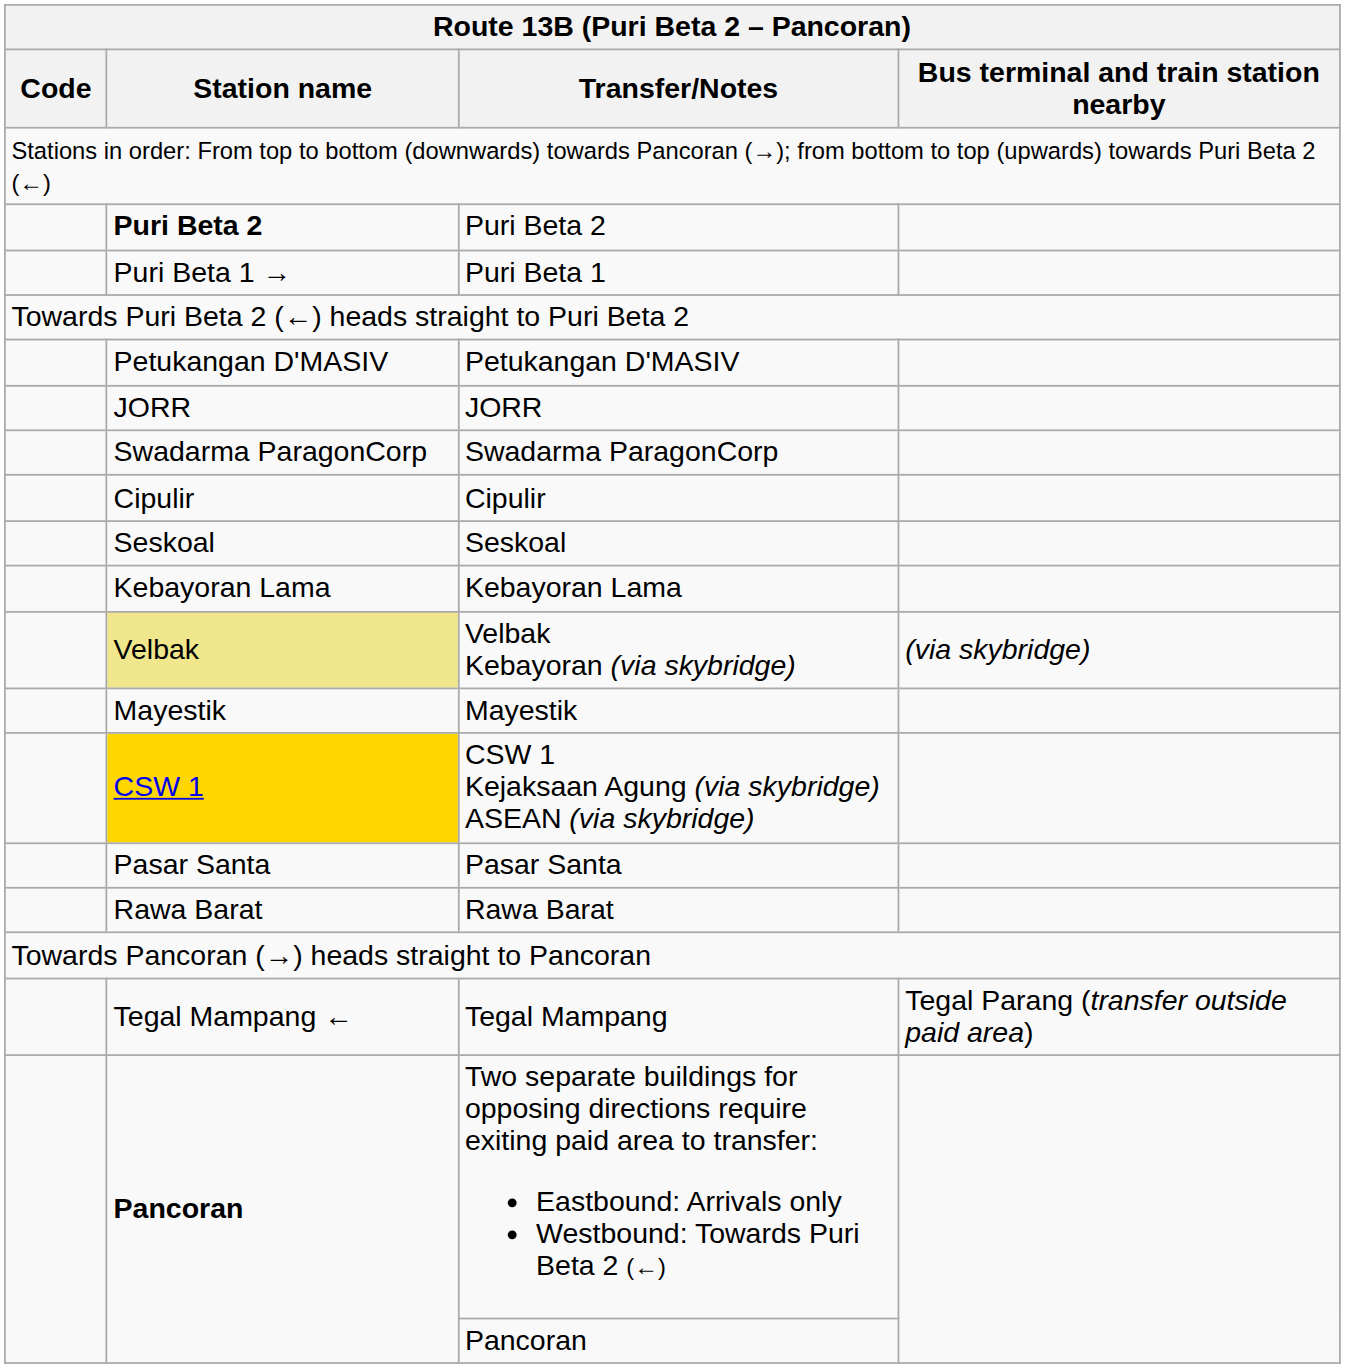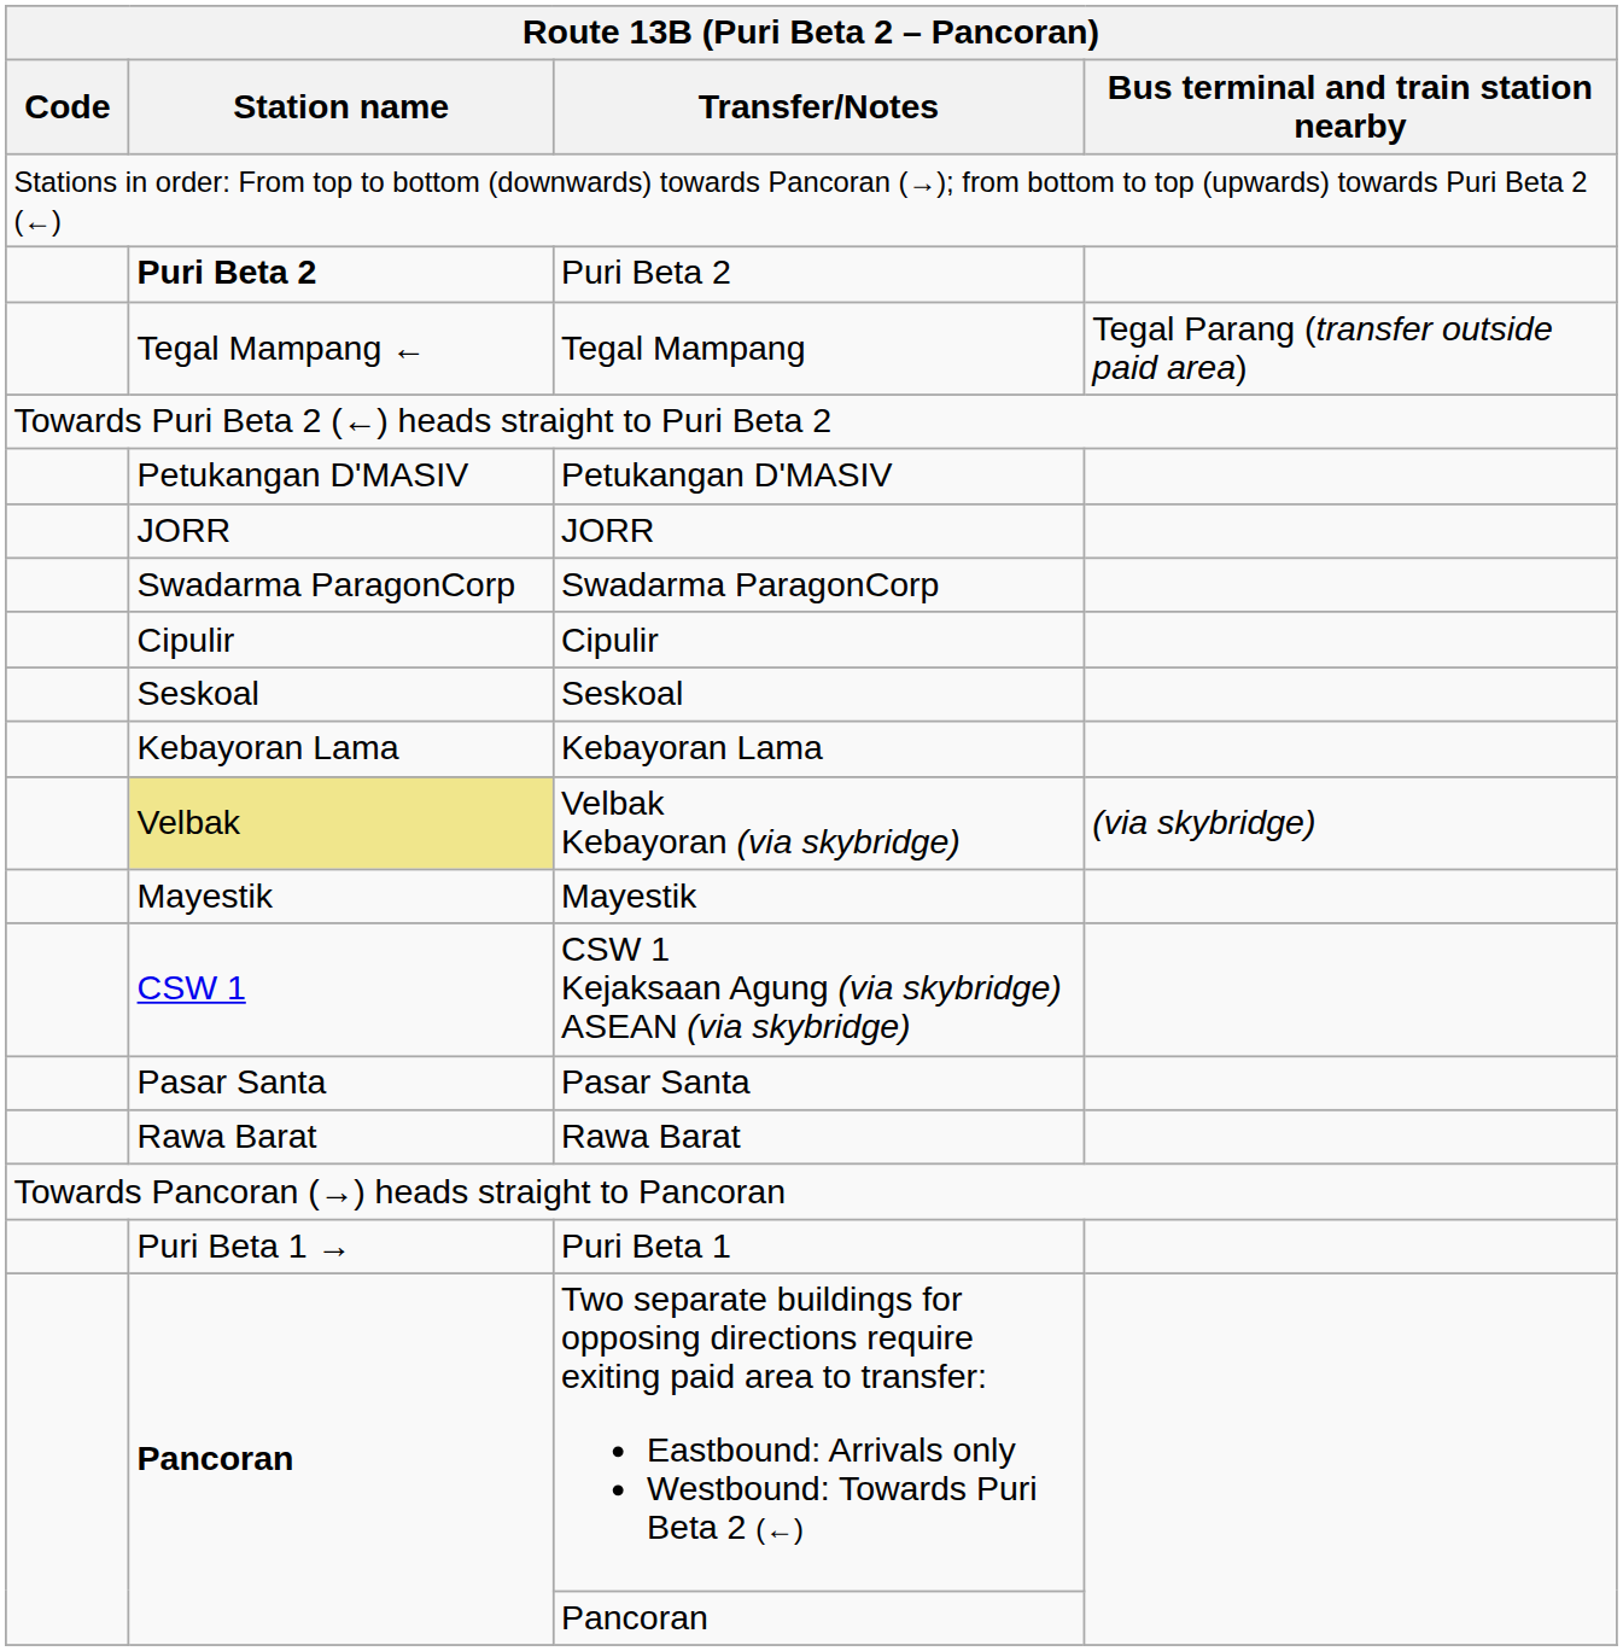 <table class="wikitable" style="font-size:100%">
 <tr>
 <th colspan="4" align="left"> Route 13B (Puri Beta 2 – Pancoran)</th>
 </tr>
 <tr>
 <th width="50">Code</th>
 <th width="190">Station name</th>
 <th width="240">Transfer/Notes</th>
 <th width="240">Bus terminal and train station nearby</th>
 </tr>
 <tr>
 <td colspan="4"><small>Stations in order: From top to bottom (downwards) towards Pancoran (→); from bottom to top (upwards) towards Puri Beta 2 (←)</small></td>
 </tr>
 <tr>
 <td align="center"><strong></strong></td>
 <td><strong>Puri Beta 2</strong></td>
 <td>   Puri Beta 2</td>
 <td></td>
 </tr>
 <tr>
 <td align="center"><strong></strong></td>
-<td>Puri Beta 1 →</td>
-<td>   Puri Beta 1</td>
-<td></td>
+<td>Tegal Mampang ←</td>
+<td>    Tegal Mampang</td>
+<td>   Tegal Parang (<em>transfer outside paid area</em>)</td>
 </tr>
 <tr>
 <td colspan="4">Towards Puri Beta 2 (←) heads straight to Puri Beta 2</td>
 </tr>
 <tr>
 <td align="center"><strong></strong></td>
 <td>Petukangan D'MASIV</td>
 <td>   Petukangan  D'MASIV</td>
 <td></td>
 </tr>
 <tr>
 <td align="center"><strong></strong></td>
 <td>JORR</td>
 <td>  JORR</td>
 <td></td>
 </tr>
 <tr>
 <td align="center"><strong></strong></td>
 <td>Swadarma ParagonCorp</td>
 <td>  Swadarma ParagonCorp</td>
 <td></td>
 </tr>
 <tr>
 <td align="center"><strong></strong></td>
 <td>Cipulir</td>
 <td>  Cipulir</td>
 <td></td>
 </tr>
 <tr>
 <td align="center"><strong></strong></td>
 <td>Seskoal</td>
 <td>  Seskoal</td>
 <td></td>
 </tr>
 <tr>
 <td align="center"><strong></strong></td>
 <td>Kebayoran Lama</td>
 <td>  Kebayoran Lama</td>
 <td></td>
 </tr>
 <tr>
 <td align="center"><strong></strong></td>
 <td style="background: khaki;">Velbak</td>
 <td>   Velbak<br> Kebayoran <em>(via skybridge)</em></td>
 <td>  <em>(via skybridge)</em></td>
 </tr>
 <tr>
 <td align="center"><strong></strong></td>
 <td>Mayestik</td>
 <td>  Mayestik</td>
 <td></td>
 </tr>
 <tr>
 <td align="center"><strong></strong></td>
-<td style="background: gold;"><a href='#'>CSW 1</a></td>
+<td><a href='#'>CSW 1</a></td>
 <td>   CSW 1<br> Kejaksaan Agung <em>(via skybridge)</em><br>  ASEAN <em>(via skybridge)</em></td>
 <td> </td>
 </tr>
 <tr>
 <td align="center"><strong></strong></td>
 <td>Pasar Santa</td>
 <td>    Pasar Santa</td>
 <td></td>
 </tr>
 <tr>
 <td align="center"><strong></strong></td>
 <td>Rawa Barat</td>
 <td>   Rawa Barat</td>
 <td></td>
 </tr>
 <tr>
 <td colspan="4">Towards Pancoran (→) heads straight to Pancoran</td>
 </tr>
 <tr>
 <td align="center"><strong></strong></td>
-<td>Tegal Mampang ←</td>
-<td>    Tegal Mampang</td>
-<td>   Tegal Parang (<em>transfer outside paid area</em>)</td>
+<td>Puri Beta 1 →</td>
+<td>   Puri Beta 1</td>
+<td></td>
 </tr>
 <tr>
 <td rowspan="2" align="center"><strong></strong></td>
 <td rowspan="2"><strong>Pancoran</strong></td>
 <td>Two separate buildings for opposing directions require exiting paid area to transfer:<br><ul><li>Eastbound: Arrivals only</li><li>Westbound: Towards Puri Beta 2 <small>(←)</small></li></ul></td>
 <td rowspan="2">  </td>
 </tr>
 <tr>
 <td>   Pancoran</td>
 </tr>
 </table>
